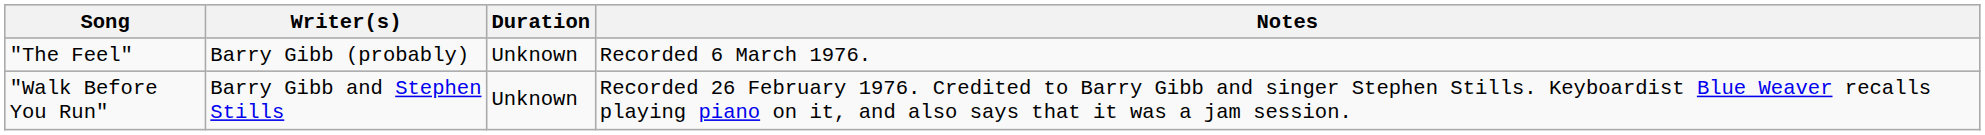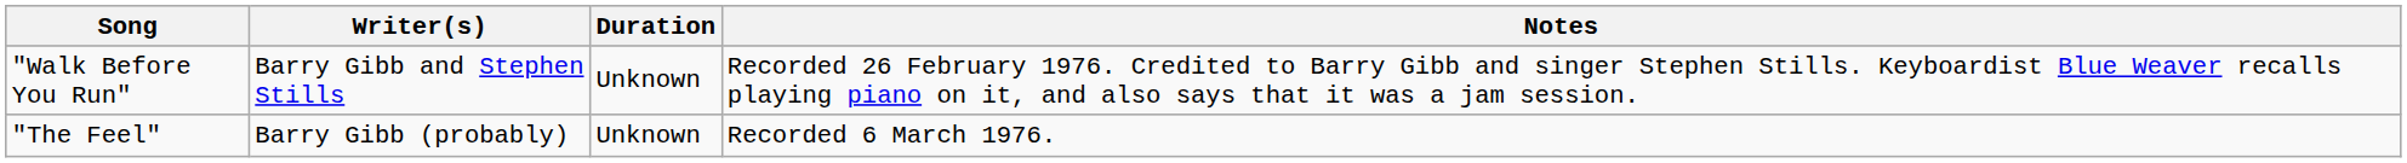 <table class="wikitable">
 <tr>
 <th>Song</th>
 <th>Writer(s)</th>
 <th>Duration</th>
 <th>Notes</th>
 </tr>
 <tr>
+<td>"Walk Before You Run"</td>
+<td>Barry Gibb and <a href='#'>Stephen Stills</a></td>
+<td>Unknown</td>
+<td>Recorded 26 February 1976. Credited to Barry Gibb and singer Stephen Stills. Keyboardist <a href='#'>Blue Weaver</a> recalls playing <a href='#'>piano</a> on it, and also says that it was a jam session.</td>
+</tr>
+<tr>
 <td>"The Feel"</td>
 <td>Barry Gibb (probably)</td>
 <td>Unknown</td>
 <td>Recorded 6 March 1976.</td>
 </tr>
-<tr>
-<td>"Walk Before You Run"</td>
-<td>Barry Gibb and <a href='#'>Stephen Stills</a></td>
-<td>Unknown</td>
-<td>Recorded 26 February 1976. Credited to Barry Gibb and singer Stephen Stills. Keyboardist <a href='#'>Blue Weaver</a> recalls playing <a href='#'>piano</a> on it, and also says that it was a jam session.</td>
-</tr>
 </table>
